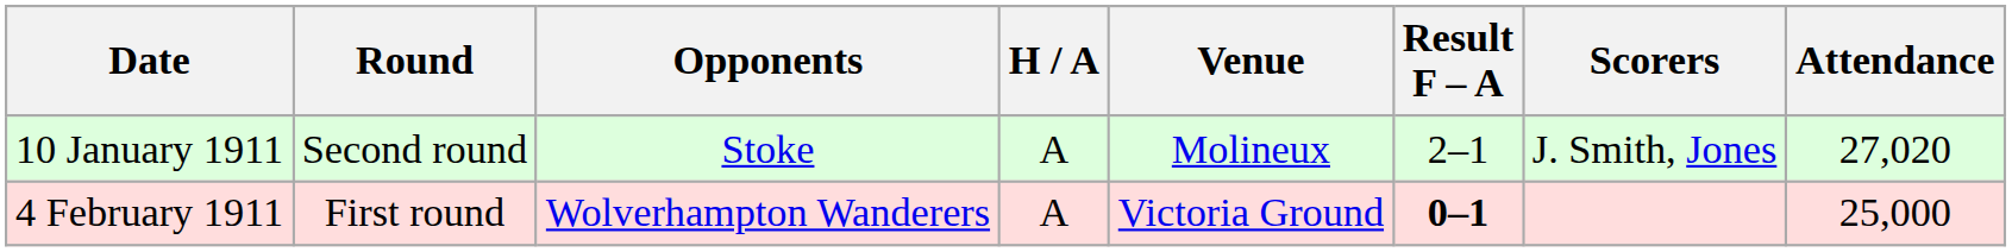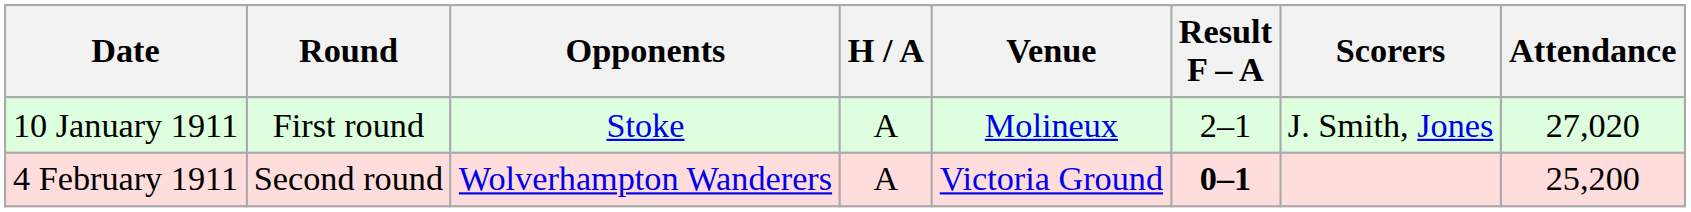 <table class="wikitable" style="text-align:center">
 <tr>
 <th>Date</th>
 <th>Round</th>
 <th>Opponents</th>
 <th>H / A</th>
 <th>Venue</th>
 <th>Result<br>F – A</th>
 <th>Scorers</th>
 <th>Attendance</th>
 </tr>
 <tr bgcolor="#ddffdd">
 <td>10 January 1911</td>
-<td>Second round</td>
+<td>First round</td>
 <td><a href='#'>Stoke</a></td>
 <td>A</td>
 <td><a href='#'>Molineux</a></td>
 <td>2–1</td>
 <td>J. Smith, <a href='#'>Jones</a></td>
 <td>27,020</td>
 </tr>
 <tr bgcolor="#ffdddd">
 <td>4 February 1911</td>
-<td>First round</td>
+<td>Second round</td>
 <td><a href='#'>Wolverhampton Wanderers</a></td>
 <td>A</td>
 <td><a href='#'>Victoria Ground</a></td>
 <td><strong>0–1</strong></td>
 <td></td>
-<td>25,000</td>
+<td>25,200</td>
 </tr>
 </table>
